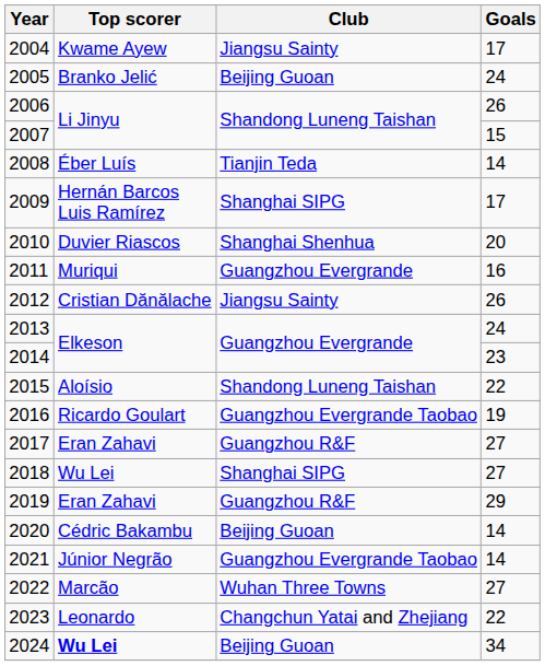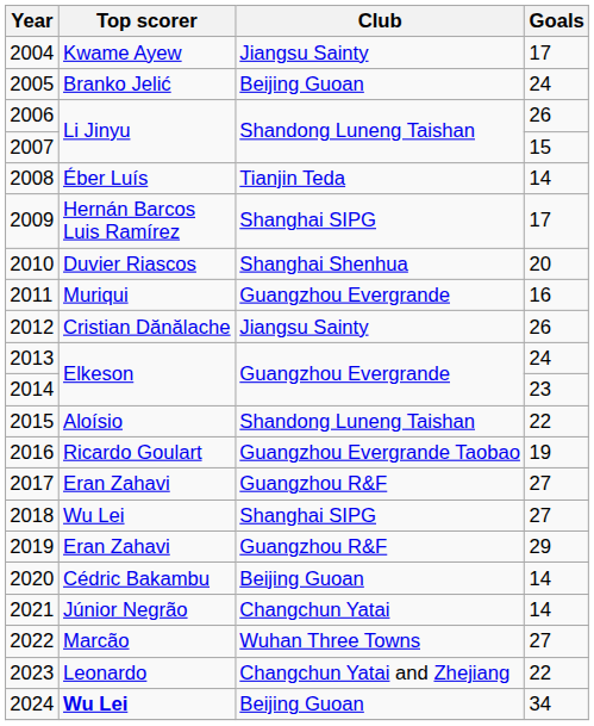 <table class="wikitable sortable">
 <tr>
 <th>Year</th>
 <th>Top scorer</th>
 <th>Club</th>
 <th>Goals</th>
 </tr>
 <tr>
 <td>2004</td>
 <td> <a href='#'>Kwame Ayew</a></td>
 <td><a href='#'>Jiangsu Sainty</a></td>
 <td>17</td>
 </tr>
 <tr>
 <td>2005</td>
 <td> <a href='#'>Branko Jelić</a></td>
 <td><a href='#'>Beijing Guoan</a></td>
 <td>24</td>
 </tr>
 <tr>
 <td>2006</td>
 <td rowspan=2> <a href='#'>Li Jinyu</a></td>
 <td rowspan=2><a href='#'>Shandong Luneng Taishan</a></td>
 <td>26</td>
 </tr>
 <tr>
 <td>2007</td>
 <td>15</td>
 </tr>
 <tr>
 <td>2008</td>
 <td> <a href='#'>Éber Luís</a></td>
 <td><a href='#'>Tianjin Teda</a></td>
 <td>14</td>
 </tr>
 <tr>
 <td>2009</td>
 <td> <a href='#'>Hernán Barcos</a> <br>  <a href='#'>Luis Ramírez</a></td>
 <td><a href='#'>Shanghai SIPG</a></td>
 <td>17</td>
 </tr>
 <tr>
 <td>2010</td>
 <td> <a href='#'>Duvier Riascos</a></td>
 <td><a href='#'>Shanghai Shenhua</a></td>
 <td>20</td>
 </tr>
 <tr>
 <td>2011</td>
 <td> <a href='#'>Muriqui</a></td>
 <td><a href='#'>Guangzhou Evergrande</a></td>
 <td>16</td>
 </tr>
 <tr>
 <td>2012</td>
 <td> <a href='#'>Cristian Dănălache</a></td>
 <td><a href='#'>Jiangsu Sainty</a></td>
 <td>26</td>
 </tr>
 <tr>
 <td>2013</td>
 <td rowspan=2> <a href='#'>Elkeson</a></td>
 <td rowspan=2><a href='#'>Guangzhou Evergrande</a></td>
 <td>24</td>
 </tr>
 <tr>
 <td>2014</td>
 <td>23</td>
 </tr>
 <tr>
 <td>2015</td>
 <td> <a href='#'>Aloísio</a></td>
 <td><a href='#'>Shandong Luneng Taishan</a></td>
 <td>22</td>
 </tr>
 <tr>
 <td>2016</td>
 <td> <a href='#'>Ricardo Goulart</a></td>
 <td><a href='#'>Guangzhou Evergrande Taobao</a></td>
 <td>19</td>
 </tr>
 <tr>
 <td>2017</td>
 <td> <a href='#'>Eran Zahavi</a></td>
 <td><a href='#'>Guangzhou R&F</a></td>
 <td>27</td>
 </tr>
 <tr>
 <td>2018</td>
 <td> <a href='#'>Wu Lei</a></td>
 <td><a href='#'>Shanghai SIPG</a></td>
 <td>27</td>
 </tr>
 <tr>
 <td>2019</td>
 <td> <a href='#'>Eran Zahavi</a></td>
 <td><a href='#'>Guangzhou R&F</a></td>
 <td>29</td>
 </tr>
 <tr>
 <td>2020</td>
 <td> <a href='#'>Cédric Bakambu</a></td>
 <td><a href='#'>Beijing Guoan</a></td>
 <td>14</td>
 </tr>
 <tr>
 <td>2021</td>
 <td> <a href='#'>Júnior Negrão</a></td>
-<td><a href='#'>Guangzhou Evergrande Taobao</a></td>
+<td><a href='#'>Changchun Yatai</a></td>
 <td>14</td>
 </tr>
 <tr>
 <td>2022</td>
 <td> <a href='#'>Marcão</a></td>
 <td><a href='#'>Wuhan Three Towns</a></td>
 <td>27</td>
 </tr>
 <tr>
 <td>2023</td>
 <td> <a href='#'>Leonardo</a></td>
 <td><a href='#'>Changchun Yatai</a> and <a href='#'>Zhejiang</a></td>
 <td>22</td>
 </tr>
 <tr>
 <td>2024</td>
 <td><strong> <a href='#'>Wu Lei</a></strong></td>
 <td><a href='#'>Beijing Guoan</a></td>
 <td>34</td>
 </tr>
 <tr>
 </tr>
 </table>
